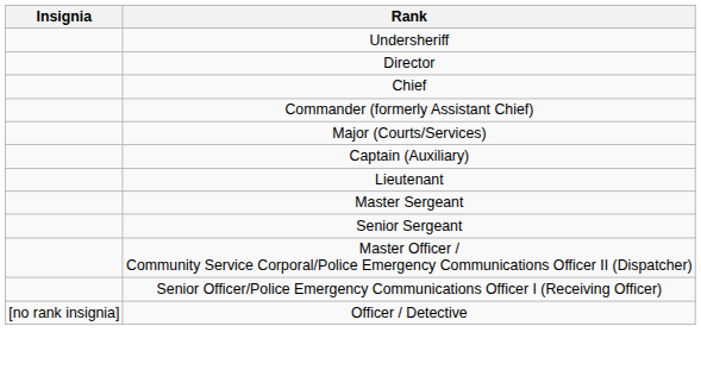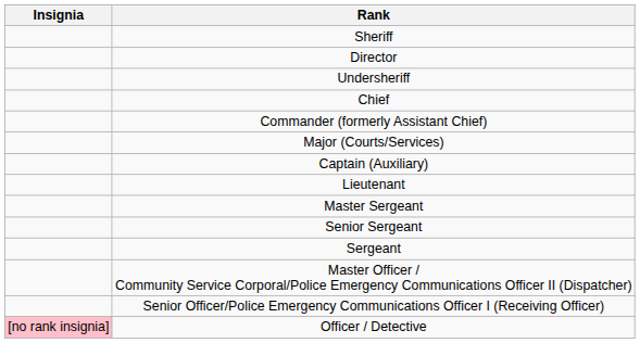 <table border="1" cellspacing="0" cellpadding="5" style="border-collapse:collapse;" class="wikitable">
 <tr>
 <th>Insignia</th>
 <th>Rank</th>
 </tr>
 <tr>
 <td align="center"></td>
-<td align="center">Undersheriff</td>
+<td align="center">Sheriff</td>
 </tr>
 <tr>
 <td align="center"></td>
 <td align="center">Director</td>
+</tr>
+<tr>
+<td align="center"></td>
+<td align="center">Undersheriff</td>
 </tr>
 <tr>
 <td align="center"></td>
 <td align="center">Chief</td>
 </tr>
 <tr>
 <td align="center"></td>
 <td align="center">Commander (formerly Assistant Chief)</td>
 </tr>
 <tr>
 <td align="center"></td>
 <td align="center">Major (Courts/Services)</td>
 </tr>
 <tr>
 <td align="center"></td>
 <td align="center">Captain (Auxiliary)</td>
 </tr>
 <tr>
 <td align="center"></td>
 <td align="center">Lieutenant</td>
 </tr>
 <tr>
 <td align="center"></td>
 <td align="center">Master Sergeant</td>
 </tr>
 <tr>
 <td align="center"></td>
 <td align="center">Senior Sergeant</td>
 </tr>
 <tr>
 <td align="center"></td>
+<td align="center">Sergeant</td>
+</tr>
+<tr>
+<td align="center"></td>
 <td align="center">Master Officer /<br>Community Service Corporal/Police Emergency Communications Officer II (Dispatcher)</td>
 </tr>
 <tr>
 <td align="center"></td>
 <td align="center">Senior Officer/Police Emergency Communications Officer I (Receiving Officer)</td>
 </tr>
 <tr>
-<td align="center">[no rank insignia]</td>
+<td align="center" style="background: pink;">[no rank insignia]</td>
 <td align="center">Officer / Detective</td>
 </tr>
 </table>
